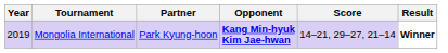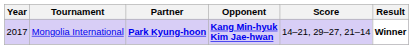 <table class="sortable wikitable" style="font-size: 90%;">
 <tr>
 <th>Year</th>
 <th>Tournament</th>
 <th>Partner</th>
 <th>Opponent</th>
 <th>Score</th>
 <th>Result</th>
 </tr>
 <tr style="background:#D8CEF6">
-<td align="center">2019</td>
+<td align="center">2017</td>
 <td align="left"><a href='#'>Mongolia International</a></td>
-<td align="left"> <a href='#'>Park Kyung-hoon</a></td>
+<td align="left"><strong> <a href='#'>Park Kyung-hoon</a></strong></td>
 <td align="left"><strong> <a href='#'>Kang Min-hyuk</a><br> <a href='#'>Kim Jae-hwan</a></strong></td>
 <td align="left">14–21, 29–27, 21–14</td>
 <td style="text-align:left; background:white"> <strong>Winner</strong></td>
 </tr>
 </table>
